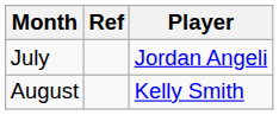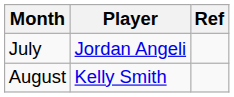 <table class="wikitable">
 <tr>
 <th>Month</th>
+<th>Player</th>
 <th>Ref</th>
-<th>Player</th>
 </tr>
 <tr>
 <td>July</td>
+<td> <a href='#'>Jordan Angeli</a></td>
 <td></td>
-<td> <a href='#'>Jordan Angeli</a></td>
 </tr>
 <tr>
 <td>August</td>
+<td> <a href='#'>Kelly Smith</a></td>
 <td></td>
-<td> <a href='#'>Kelly Smith</a></td>
 </tr>
 </table>
